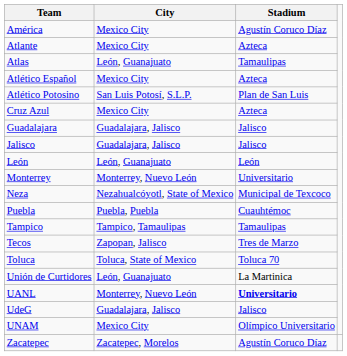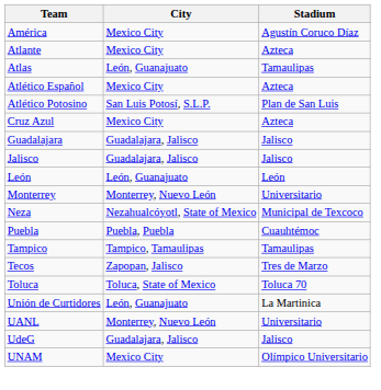 <table class="wikitable" class="toccolours sortable">
 <tr>
 <th>Team</th>
 <th>City</th>
 <th>Stadium</th>
 </tr>
 <tr>
 <td><a href='#'>América</a></td>
 <td><a href='#'>Mexico City</a></td>
 <td><a href='#'>Agustín Coruco Díaz</a></td>
 </tr>
 <tr>
 <td><a href='#'>Atlante</a></td>
 <td><a href='#'>Mexico City</a></td>
 <td><a href='#'>Azteca</a></td>
 </tr>
 <tr>
 <td><a href='#'>Atlas</a></td>
 <td><a href='#'>León</a>, <a href='#'>Guanajuato</a></td>
 <td><a href='#'>Tamaulipas</a></td>
 </tr>
 <tr>
 <td><a href='#'>Atlético Español</a></td>
 <td><a href='#'>Mexico City</a></td>
 <td><a href='#'>Azteca</a></td>
 </tr>
 <tr>
 <td><a href='#'>Atlético Potosino</a></td>
 <td><a href='#'>San Luis Potosí</a>, <a href='#'>S.L.P.</a></td>
 <td><a href='#'>Plan de San Luis</a></td>
 </tr>
 <tr>
 <td><a href='#'>Cruz Azul</a></td>
 <td><a href='#'>Mexico City</a></td>
 <td><a href='#'>Azteca</a></td>
 </tr>
 <tr>
 <td><a href='#'>Guadalajara</a></td>
 <td><a href='#'>Guadalajara</a>, <a href='#'>Jalisco</a></td>
 <td><a href='#'>Jalisco</a></td>
 </tr>
 <tr>
 <td><a href='#'>Jalisco</a></td>
 <td><a href='#'>Guadalajara</a>, <a href='#'>Jalisco</a></td>
 <td><a href='#'>Jalisco</a></td>
 </tr>
 <tr>
 <td><a href='#'>León</a></td>
 <td><a href='#'>León</a>, <a href='#'>Guanajuato</a></td>
 <td><a href='#'>León</a></td>
 </tr>
 <tr>
 <td><a href='#'>Monterrey</a></td>
 <td><a href='#'>Monterrey</a>, <a href='#'>Nuevo León</a></td>
 <td><a href='#'>Universitario</a></td>
 </tr>
 <tr>
 <td><a href='#'>Neza</a></td>
 <td><a href='#'>Nezahualcóyotl</a>, <a href='#'>State of Mexico</a></td>
 <td><a href='#'>Municipal de Texcoco</a></td>
 </tr>
 <tr>
 <td><a href='#'>Puebla</a></td>
 <td><a href='#'>Puebla</a>, <a href='#'>Puebla</a></td>
 <td><a href='#'>Cuauhtémoc</a></td>
 </tr>
 <tr>
 <td><a href='#'>Tampico</a></td>
 <td><a href='#'>Tampico</a>, <a href='#'>Tamaulipas</a></td>
 <td><a href='#'>Tamaulipas</a></td>
 </tr>
 <tr>
 <td><a href='#'>Tecos</a></td>
 <td><a href='#'>Zapopan</a>, <a href='#'>Jalisco</a></td>
 <td><a href='#'>Tres de Marzo</a></td>
 </tr>
 <tr>
 <td><a href='#'>Toluca</a></td>
 <td><a href='#'>Toluca</a>, <a href='#'>State of Mexico</a></td>
 <td><a href='#'>Toluca 70</a></td>
 </tr>
 <tr>
 <td><a href='#'>Unión de Curtidores</a></td>
 <td><a href='#'>León</a>, <a href='#'>Guanajuato</a></td>
 <td>La Martinica</td>
 </tr>
 <tr>
 <td><a href='#'>UANL</a></td>
 <td><a href='#'>Monterrey</a>, <a href='#'>Nuevo León</a></td>
-<td><strong><a href='#'>Universitario</a></strong></td>
+<td><a href='#'>Universitario</a></td>
 </tr>
 <tr>
 <td><a href='#'>UdeG</a></td>
 <td><a href='#'>Guadalajara</a>, <a href='#'>Jalisco</a></td>
 <td><a href='#'>Jalisco</a></td>
 </tr>
 <tr>
 <td><a href='#'>UNAM</a></td>
 <td><a href='#'>Mexico City</a></td>
 <td><a href='#'>Olímpico Universitario</a></td>
 </tr>
-<tr>
-<td><a href='#'>Zacatepec</a></td>
-<td><a href='#'>Zacatepec</a>, <a href='#'>Morelos</a></td>
-<td><a href='#'>Agustín Coruco Díaz</a></td>
-<td></td>
-</tr>
 </table>
